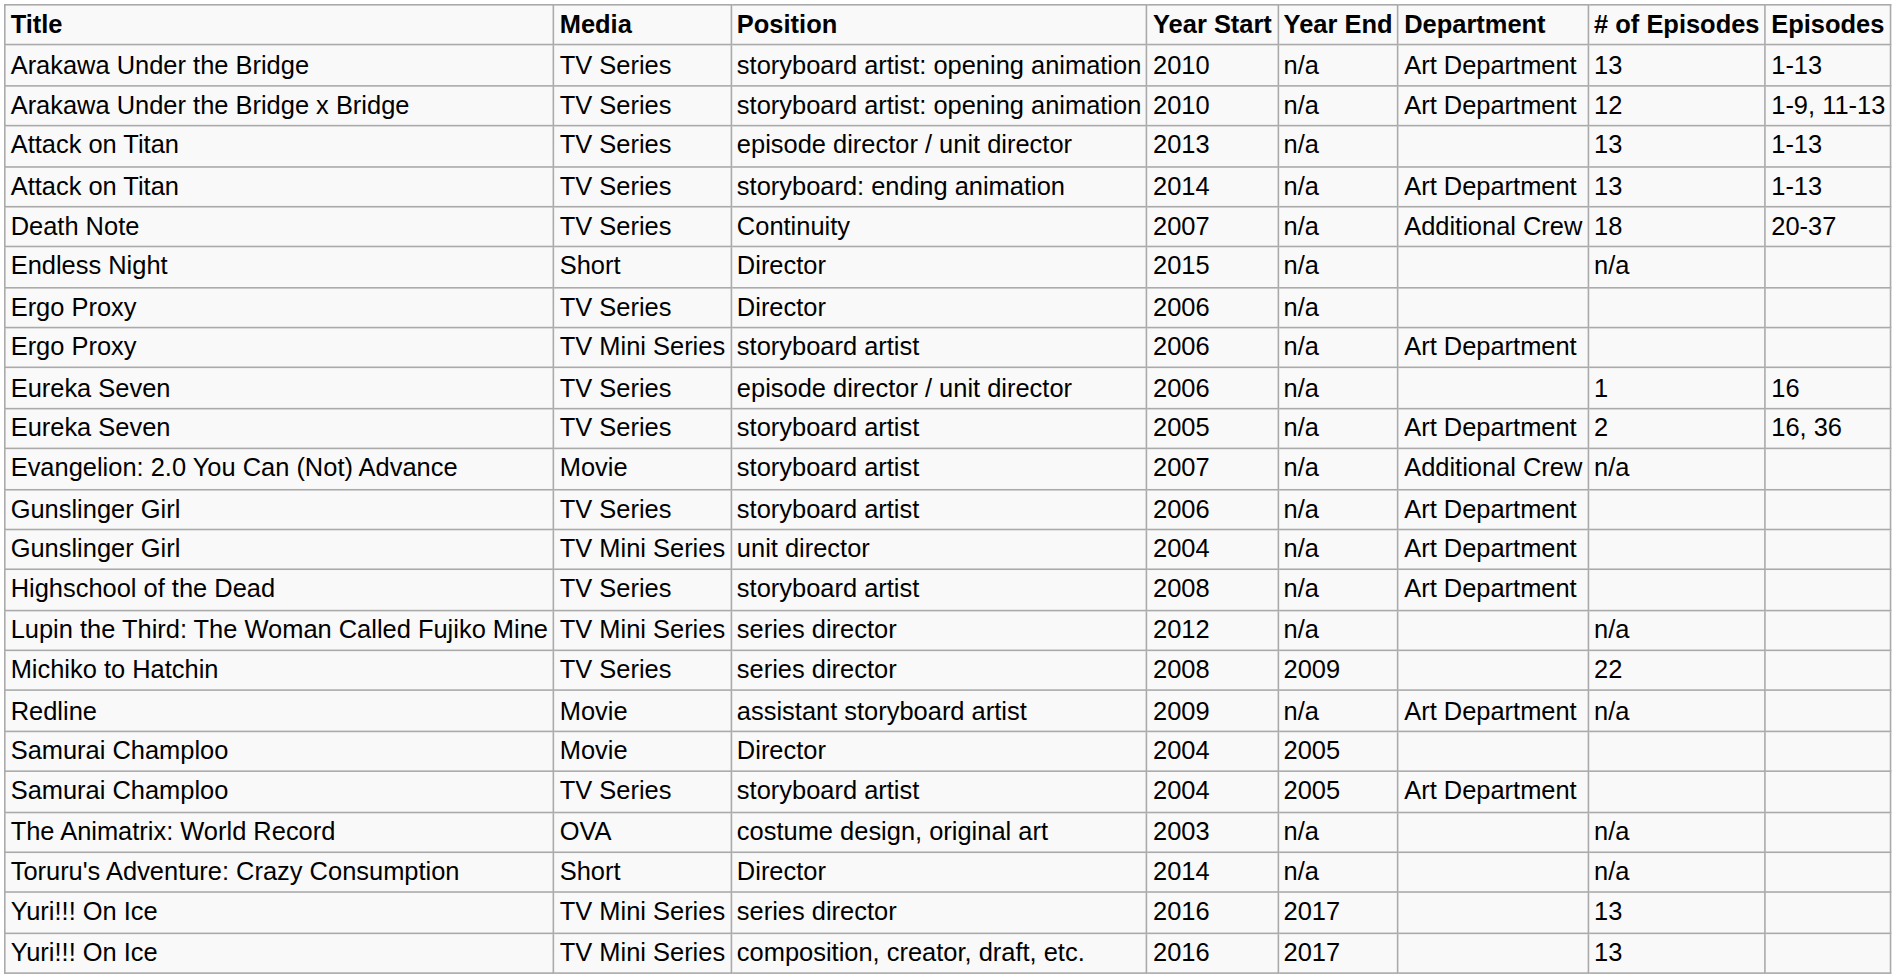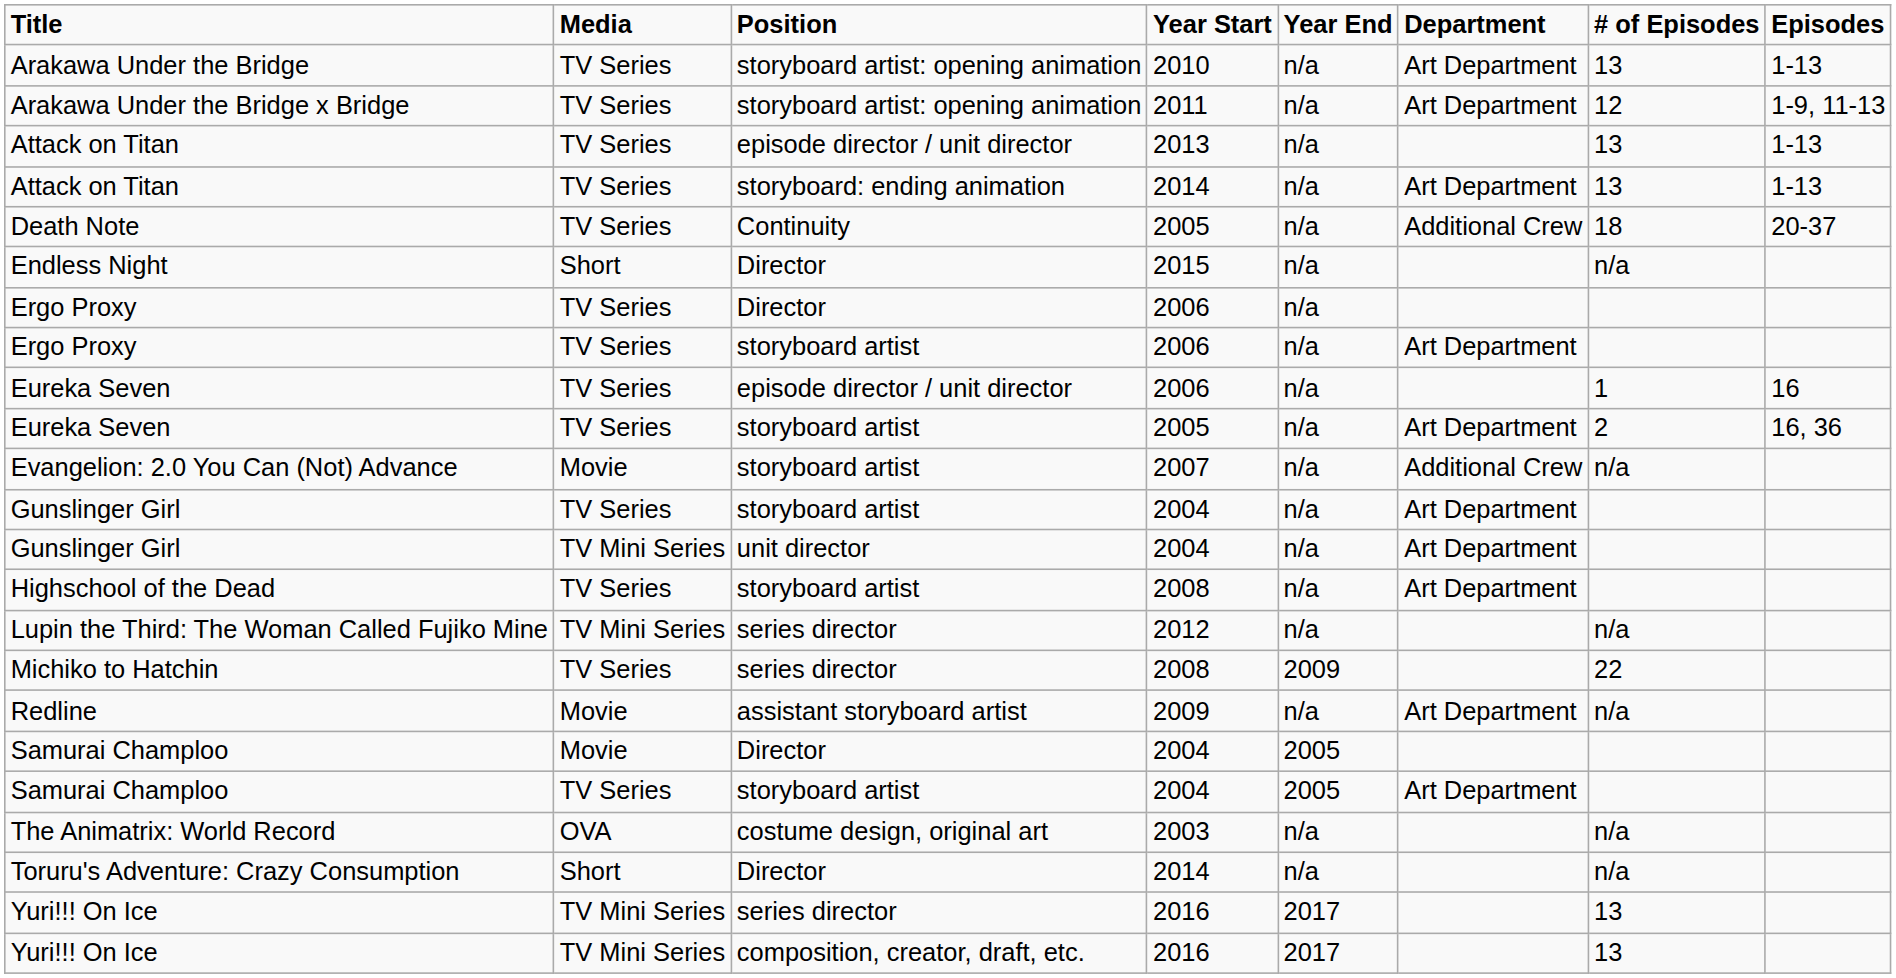 <table class="wikitable sortable mw-collapsible">
 <tr>
 <td><strong>Title</strong></td>
 <td><strong>Media</strong></td>
 <td><strong>Position</strong></td>
 <td><strong>Year Start</strong></td>
 <td><strong>Year End</strong></td>
 <td><strong>Department</strong></td>
 <td><strong># of Episodes</strong></td>
 <td><strong>Episodes</strong></td>
 </tr>
 <tr>
 <td>Arakawa Under the Bridge</td>
 <td>TV Series</td>
 <td>storyboard artist: opening animation</td>
 <td>2010</td>
 <td>n/a</td>
 <td>Art Department</td>
 <td>13</td>
 <td>1-13</td>
 </tr>
 <tr>
 <td>Arakawa Under the Bridge x Bridge</td>
 <td>TV Series</td>
 <td>storyboard artist: opening animation</td>
-<td>2010</td>
+<td>2011</td>
 <td>n/a</td>
 <td>Art Department</td>
 <td>12</td>
 <td>1-9, 11-13</td>
 </tr>
 <tr>
 <td>Attack on Titan</td>
 <td>TV Series</td>
 <td>episode director / unit director</td>
 <td>2013</td>
 <td>n/a</td>
 <td></td>
 <td>13</td>
 <td>1-13</td>
 </tr>
 <tr>
 <td>Attack on Titan</td>
 <td>TV Series</td>
 <td>storyboard: ending animation</td>
 <td>2014</td>
 <td>n/a</td>
 <td>Art Department</td>
 <td>13</td>
 <td>1-13</td>
 </tr>
 <tr>
 <td>Death Note</td>
 <td>TV Series</td>
 <td>Continuity</td>
-<td>2007</td>
+<td>2005</td>
 <td>n/a</td>
 <td>Additional Crew</td>
 <td>18</td>
 <td>20-37</td>
 </tr>
 <tr>
 <td>Endless Night</td>
 <td>Short</td>
 <td>Director</td>
 <td>2015</td>
 <td>n/a</td>
 <td></td>
 <td>n/a</td>
 <td></td>
 </tr>
 <tr>
 <td>Ergo Proxy</td>
 <td>TV Series</td>
 <td>Director</td>
 <td>2006</td>
 <td>n/a</td>
 <td></td>
 <td></td>
 <td></td>
 </tr>
 <tr>
 <td>Ergo Proxy</td>
-<td>TV Mini Series</td>
+<td>TV Series</td>
 <td>storyboard artist</td>
 <td>2006</td>
 <td>n/a</td>
 <td>Art Department</td>
 <td></td>
 <td></td>
 </tr>
 <tr>
 <td>Eureka Seven</td>
 <td>TV Series</td>
 <td>episode director / unit director</td>
 <td>2006</td>
 <td>n/a</td>
 <td></td>
 <td>1</td>
 <td>16</td>
 </tr>
 <tr>
 <td>Eureka Seven</td>
 <td>TV Series</td>
 <td>storyboard artist</td>
 <td>2005</td>
 <td>n/a</td>
 <td>Art Department</td>
 <td>2</td>
 <td>16, 36</td>
 </tr>
 <tr>
 <td>Evangelion: 2.0 You Can (Not) Advance</td>
 <td>Movie</td>
 <td>storyboard artist</td>
 <td>2007</td>
 <td>n/a</td>
 <td>Additional Crew</td>
 <td>n/a</td>
 <td></td>
 </tr>
 <tr>
 <td>Gunslinger Girl</td>
 <td>TV Series</td>
 <td>storyboard artist</td>
-<td>2006</td>
+<td>2004</td>
 <td>n/a</td>
 <td>Art Department</td>
 <td></td>
 <td></td>
 </tr>
 <tr>
 <td>Gunslinger Girl</td>
 <td>TV Mini Series</td>
 <td>unit director</td>
 <td>2004</td>
 <td>n/a</td>
 <td>Art Department</td>
 <td></td>
 <td></td>
 </tr>
 <tr>
 <td>Highschool of the Dead</td>
 <td>TV Series</td>
 <td>storyboard artist</td>
 <td>2008</td>
 <td>n/a</td>
 <td>Art Department</td>
 <td></td>
 <td></td>
 </tr>
 <tr>
 <td>Lupin the Third: The Woman Called Fujiko Mine</td>
 <td>TV Mini Series</td>
 <td>series director</td>
 <td>2012</td>
 <td>n/a</td>
 <td></td>
 <td>n/a</td>
 <td></td>
 </tr>
 <tr>
 <td>Michiko to Hatchin</td>
 <td>TV Series</td>
 <td>series director</td>
 <td>2008</td>
 <td>2009</td>
 <td></td>
 <td>22</td>
 <td></td>
 </tr>
 <tr>
 <td>Redline</td>
 <td>Movie</td>
 <td>assistant storyboard artist</td>
 <td>2009</td>
 <td>n/a</td>
 <td>Art Department</td>
 <td>n/a</td>
 <td></td>
 </tr>
 <tr>
 <td>Samurai Champloo</td>
 <td>Movie</td>
 <td>Director</td>
 <td>2004</td>
 <td>2005</td>
 <td></td>
 <td></td>
 <td></td>
 </tr>
 <tr>
 <td>Samurai Champloo</td>
 <td>TV Series</td>
 <td>storyboard artist</td>
 <td>2004</td>
 <td>2005</td>
 <td>Art Department</td>
 <td></td>
 <td></td>
 </tr>
 <tr>
 <td>The Animatrix: World Record</td>
 <td>OVA</td>
 <td>costume design, original art</td>
 <td>2003</td>
 <td>n/a</td>
 <td></td>
 <td>n/a</td>
 <td></td>
 </tr>
 <tr>
 <td>Toruru's Adventure: Crazy Consumption</td>
 <td>Short</td>
 <td>Director</td>
 <td>2014</td>
 <td>n/a</td>
 <td></td>
 <td>n/a</td>
 <td></td>
 </tr>
 <tr>
 <td>Yuri!!! On Ice</td>
 <td>TV Mini Series</td>
 <td>series director</td>
 <td>2016</td>
 <td>2017</td>
 <td></td>
 <td>13</td>
 <td></td>
 </tr>
 <tr>
 <td>Yuri!!! On Ice</td>
 <td>TV Mini Series</td>
 <td>composition, creator, draft, etc.</td>
 <td>2016</td>
 <td>2017</td>
 <td></td>
 <td>13</td>
 <td></td>
 </tr>
 </table>
